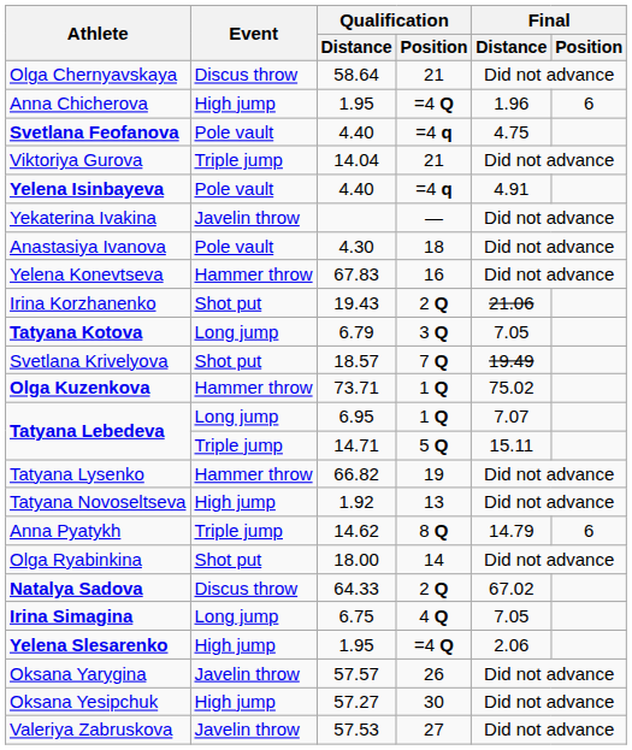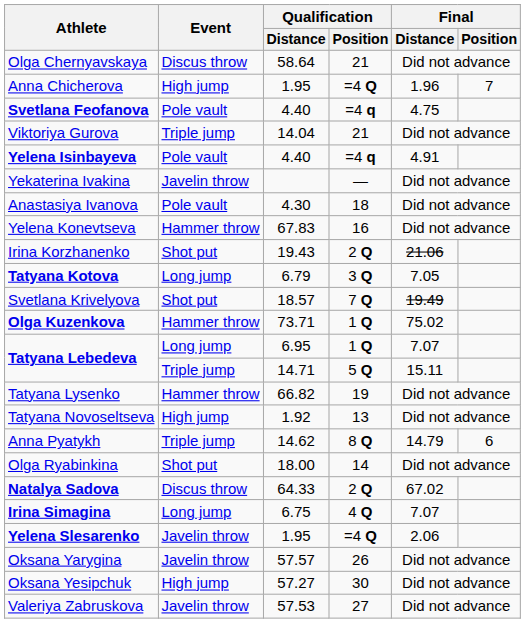 <table class=wikitable style="font-size:90%">
 <tr>
 <th rowspan="2">Athlete</th>
 <th rowspan="2">Event</th>
 <th colspan="2">Qualification</th>
 <th colspan="2">Final</th>
 </tr>
 <tr style="font-size:95%">
 <th>Distance</th>
 <th>Position</th>
 <th>Distance</th>
 <th>Position</th>
 </tr>
 <tr align=center>
 <td align=left><a href='#'>Olga Chernyavskaya</a></td>
 <td align=left><a href='#'>Discus throw</a></td>
 <td>58.64</td>
 <td>21</td>
 <td colspan=2>Did not advance</td>
 </tr>
 <tr align=center>
 <td align=left><a href='#'>Anna Chicherova</a></td>
 <td align=left><a href='#'>High jump</a></td>
 <td>1.95</td>
 <td>=4 <strong>Q</strong></td>
 <td>1.96</td>
-<td>6</td>
+<td>7</td>
 </tr>
 <tr align=center>
 <td align=left><strong><a href='#'>Svetlana Feofanova</a></strong></td>
 <td align=left><a href='#'>Pole vault</a></td>
 <td>4.40</td>
 <td>=4 <strong>q</strong></td>
 <td>4.75</td>
 <td></td>
 </tr>
 <tr align=center>
 <td align=left><a href='#'>Viktoriya Gurova</a></td>
 <td align=left><a href='#'>Triple jump</a></td>
 <td>14.04</td>
 <td>21</td>
 <td colspan=2>Did not advance</td>
 </tr>
 <tr align=center>
 <td align=left><strong><a href='#'>Yelena Isinbayeva</a></strong></td>
 <td align=left><a href='#'>Pole vault</a></td>
 <td>4.40</td>
 <td>=4 <strong>q</strong></td>
 <td>4.91 </td>
 <td></td>
 </tr>
 <tr align=center>
 <td align=left><a href='#'>Yekaterina Ivakina</a></td>
 <td align=left><a href='#'>Javelin throw</a></td>
 <td></td>
 <td>—</td>
 <td colspan=2>Did not advance</td>
 </tr>
 <tr align=center>
 <td align=left><a href='#'>Anastasiya Ivanova</a></td>
 <td align=left><a href='#'>Pole vault</a></td>
 <td>4.30</td>
 <td>18</td>
 <td colspan=2>Did not advance</td>
 </tr>
 <tr align=center>
 <td align=left><a href='#'>Yelena Konevtseva</a></td>
 <td align=left><a href='#'>Hammer throw</a></td>
 <td>67.83</td>
 <td>16</td>
 <td colspan=2>Did not advance</td>
 </tr>
 <tr align=center>
 <td align=left><a href='#'>Irina Korzhanenko</a></td>
 <td align=left><a href='#'>Shot put</a></td>
 <td>19.43</td>
 <td>2 <strong>Q</strong></td>
 <td><s>21.06</s></td>
 <td></td>
 </tr>
 <tr align=center>
 <td align=left><strong><a href='#'>Tatyana Kotova</a></strong></td>
 <td align=left><a href='#'>Long jump</a></td>
 <td>6.79</td>
 <td>3 <strong>Q</strong></td>
 <td>7.05</td>
 <td></td>
 </tr>
 <tr align=center>
 <td align=left><a href='#'>Svetlana Krivelyova</a></td>
 <td align=left><a href='#'>Shot put</a></td>
 <td>18.57</td>
 <td>7 <strong>Q</strong></td>
 <td><s>19.49 </s></td>
 <td></td>
 </tr>
 <tr align=center>
 <td align=left><strong><a href='#'>Olga Kuzenkova</a></strong></td>
 <td align=left><a href='#'>Hammer throw</a></td>
 <td>73.71 </td>
 <td>1 <strong>Q</strong></td>
 <td>75.02 </td>
 <td></td>
 </tr>
 <tr align=center>
 <td align=left rowspan=2><strong><a href='#'>Tatyana Lebedeva</a></strong></td>
 <td align=left><a href='#'>Long jump</a></td>
 <td>6.95</td>
 <td>1 <strong>Q</strong></td>
 <td>7.07</td>
 <td></td>
 </tr>
 <tr align=center>
 <td align=left><a href='#'>Triple jump</a></td>
 <td>14.71</td>
 <td>5 <strong>Q</strong></td>
 <td>15.11</td>
 <td></td>
 </tr>
 <tr align=center>
 <td align=left><a href='#'>Tatyana Lysenko</a></td>
 <td align=left><a href='#'>Hammer throw</a></td>
 <td>66.82</td>
 <td>19</td>
 <td colspan=2>Did not advance</td>
 </tr>
 <tr align=center>
 <td align=left><a href='#'>Tatyana Novoseltseva</a></td>
 <td align=left><a href='#'>High jump</a></td>
 <td>1.92</td>
 <td>13</td>
 <td colspan=2>Did not advance</td>
 </tr>
 <tr align=center>
 <td align=left><a href='#'>Anna Pyatykh</a></td>
 <td align=left><a href='#'>Triple jump</a></td>
 <td>14.62</td>
 <td>8 <strong>Q</strong></td>
 <td>14.79</td>
 <td>6</td>
 </tr>
 <tr align=center>
 <td align=left><a href='#'>Olga Ryabinkina</a></td>
 <td align=left><a href='#'>Shot put</a></td>
 <td>18.00</td>
 <td>14</td>
 <td colspan=2>Did not advance</td>
 </tr>
 <tr align=center>
 <td align=left><strong><a href='#'>Natalya Sadova</a></strong></td>
 <td align=left><a href='#'>Discus throw</a></td>
 <td>64.33</td>
 <td>2 <strong>Q</strong></td>
 <td>67.02</td>
 <td></td>
 </tr>
 <tr align=center>
 <td align=left><strong><a href='#'>Irina Simagina</a></strong></td>
 <td align=left><a href='#'>Long jump</a></td>
 <td>6.75</td>
 <td>4 <strong>Q</strong></td>
-<td>7.05</td>
+<td>7.07</td>
 <td></td>
 </tr>
 <tr align=center>
 <td align=left><strong><a href='#'>Yelena Slesarenko</a></strong></td>
-<td align=left><a href='#'>High jump</a></td>
+<td align=left><a href='#'>Javelin throw</a></td>
 <td>1.95</td>
 <td>=4 <strong>Q</strong></td>
 <td>2.06 </td>
 <td></td>
 </tr>
 <tr align=center>
 <td align=left><a href='#'>Oksana Yarygina</a></td>
 <td align=left><a href='#'>Javelin throw</a></td>
 <td>57.57</td>
 <td>26</td>
 <td colspan=2>Did not advance</td>
 </tr>
 <tr align=center>
 <td align=left><a href='#'>Oksana Yesipchuk</a></td>
 <td align=left><a href='#'>High jump</a></td>
 <td>57.27</td>
 <td>30</td>
 <td colspan=2>Did not advance</td>
 </tr>
 <tr align=center>
 <td align=left><a href='#'>Valeriya Zabruskova</a></td>
 <td align=left><a href='#'>Javelin throw</a></td>
 <td>57.53</td>
 <td>27</td>
 <td colspan=2>Did not advance</td>
 </tr>
 </table>
